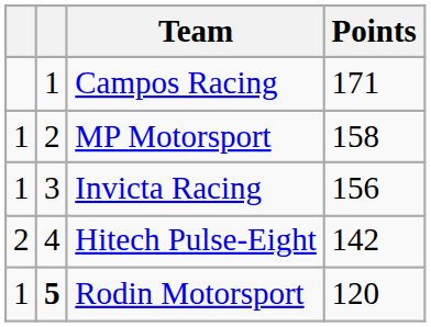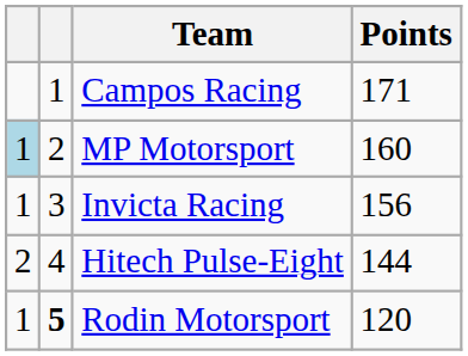 <table class="wikitable" style="font-size: 85%;">
 <tr>
 <th></th>
 <th></th>
 <th>Team</th>
 <th>Points</th>
 </tr>
 <tr>
 <td align="left"></td>
 <td align="center">1</td>
 <td> <a href='#'>Campos Racing</a></td>
 <td>171</td>
 </tr>
 <tr>
-<td align="left"> 1</td>
+<td align="left" style="background: lightblue;"> 1</td>
 <td align="center">2</td>
 <td> <a href='#'>MP Motorsport</a></td>
-<td>158</td>
+<td>160</td>
 </tr>
 <tr>
 <td align="left"> 1</td>
 <td align="center">3</td>
 <td> <a href='#'>Invicta Racing</a></td>
 <td>156</td>
 </tr>
 <tr>
 <td align="left"> 2</td>
 <td align="center">4</td>
 <td> <a href='#'>Hitech Pulse-Eight</a></td>
-<td>142</td>
+<td>144</td>
 </tr>
 <tr>
 <td align="left"> 1</td>
 <td align="center"><strong>5</strong></td>
 <td> <a href='#'>Rodin Motorsport</a></td>
 <td>120</td>
 </tr>
 </table>
